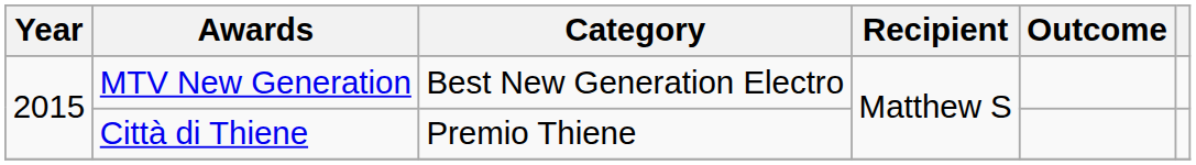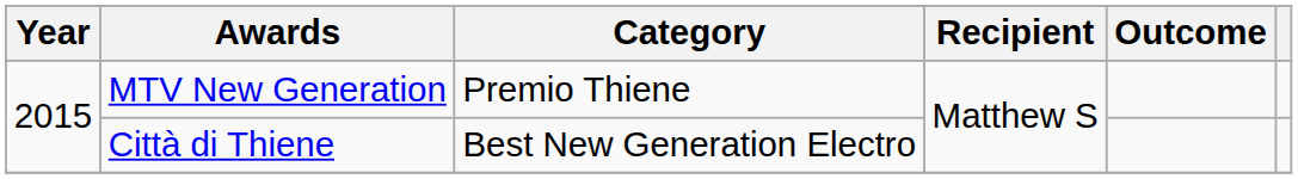 <table class="wikitable sortable">
 <tr>
 <th>Year</th>
 <th>Awards</th>
 <th>Category</th>
 <th>Recipient</th>
 <th>Outcome</th>
 <th></th>
 </tr>
 <tr>
 <td rowspan="2">2015</td>
 <td><a href='#'>MTV New Generation</a></td>
-<td>Best New Generation Electro</td>
+<td>Premio Thiene</td>
 <td rowspan="2">Matthew S</td>
 <td></td>
 <td></td>
 </tr>
 <tr>
 <td><a href='#'>Città di Thiene</a></td>
-<td>Premio Thiene</td>
+<td>Best New Generation Electro</td>
 <td></td>
 <td></td>
 </tr>
 <tr>
 </tr>
 </table>
